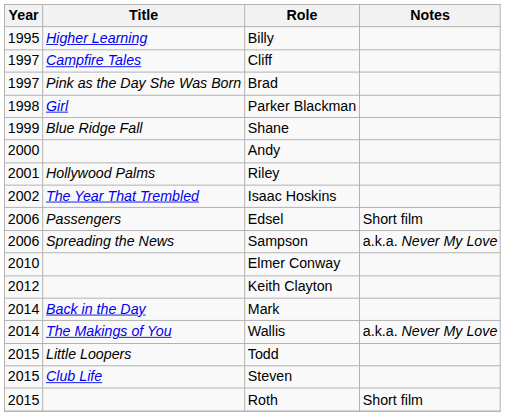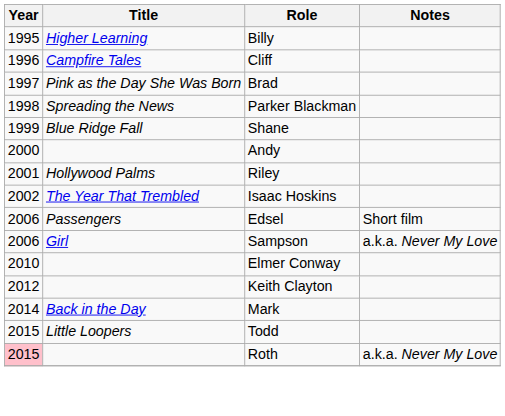 <table class="wikitable sortable">
 <tr>
 <th>Year</th>
 <th>Title</th>
 <th>Role</th>
 <th class="unsortable">Notes</th>
 </tr>
 <tr>
 <td>1995</td>
 <td><em><a href='#'>Higher Learning</a></em></td>
 <td>Billy</td>
 <td></td>
 </tr>
 <tr>
-<td>1997</td>
+<td>1996</td>
 <td><em><a href='#'>Campfire Tales</a></em></td>
 <td>Cliff</td>
 <td></td>
 </tr>
 <tr>
 <td>1997</td>
 <td><em>Pink as the Day She Was Born</em></td>
 <td>Brad</td>
 <td></td>
 </tr>
 <tr>
 <td>1998</td>
-<td><em><a href='#'>Girl</a></em></td>
+<td><em>Spreading the News</em></td>
 <td>Parker Blackman</td>
 <td></td>
 </tr>
 <tr>
 <td>1999</td>
 <td><em>Blue Ridge Fall</em></td>
 <td>Shane</td>
 <td></td>
 </tr>
 <tr>
 <td>2000</td>
 <td><em></em></td>
 <td>Andy</td>
 <td></td>
 </tr>
 <tr>
 <td>2001</td>
 <td><em>Hollywood Palms</em></td>
 <td>Riley</td>
 <td></td>
 </tr>
 <tr>
 <td>2002</td>
 <td><em><a href='#'>The Year That Trembled</a></em></td>
 <td>Isaac Hoskins</td>
 <td></td>
 </tr>
 <tr>
 <td>2006</td>
 <td><em>Passengers</em></td>
 <td>Edsel</td>
 <td>Short film</td>
 </tr>
 <tr>
 <td>2006</td>
-<td><em>Spreading the News</em></td>
+<td><em><a href='#'>Girl</a></em></td>
 <td>Sampson</td>
 <td>a.k.a. <em>Never My Love</em></td>
 </tr>
 <tr>
 <td>2010</td>
 <td><em></em></td>
 <td>Elmer Conway</td>
 <td></td>
 </tr>
 <tr>
 <td>2012</td>
 <td><em></em></td>
 <td>Keith Clayton</td>
 <td></td>
 </tr>
 <tr>
 <td>2014</td>
 <td><em><a href='#'>Back in the Day</a></em></td>
 <td>Mark</td>
 <td></td>
 </tr>
 <tr>
-<td>2014</td>
-<td><em><a href='#'>The Makings of You</a></em></td>
-<td>Wallis</td>
-<td>a.k.a. <em>Never My Love</em></td>
-</tr>
-<tr>
 <td>2015</td>
 <td><em>Little Loopers</em></td>
 <td>Todd</td>
 <td></td>
 </tr>
 <tr>
-<td>2015</td>
-<td><em><a href='#'>Club Life</a></em></td>
-<td>Steven</td>
-<td></td>
-</tr>
-<tr>
-<td>2015</td>
+<td style="background: pink;">2015</td>
 <td><em></em></td>
 <td>Roth</td>
-<td>Short film</td>
+<td>a.k.a. <em>Never My Love</em></td>
 </tr>
 <tr>
 </tr>
 </table>
